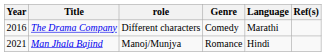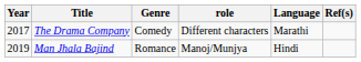 <table class="wikitable sortable">
 <tr>
 <th>Year</th>
 <th>Title</th>
+<th>Genre</th>
 <th>role</th>
-<th>Genre</th>
 <th>Language</th>
 <th>Ref(s)</th>
 </tr>
 <tr>
-<td>2016</td>
+<td>2017</td>
 <td><em><a href='#'>The Drama Company</a></em></td>
+<td>Comedy</td>
 <td>Different characters</td>
-<td>Comedy</td>
 <td>Marathi</td>
 <td></td>
 </tr>
 <tr>
-<td>2021</td>
+<td>2019</td>
 <td><em><a href='#'>Man Jhala Bajind</a></em></td>
+<td>Romance</td>
 <td>Manoj/Munjya</td>
-<td>Romance</td>
 <td>Hindi</td>
 <td></td>
 </tr>
 </table>
